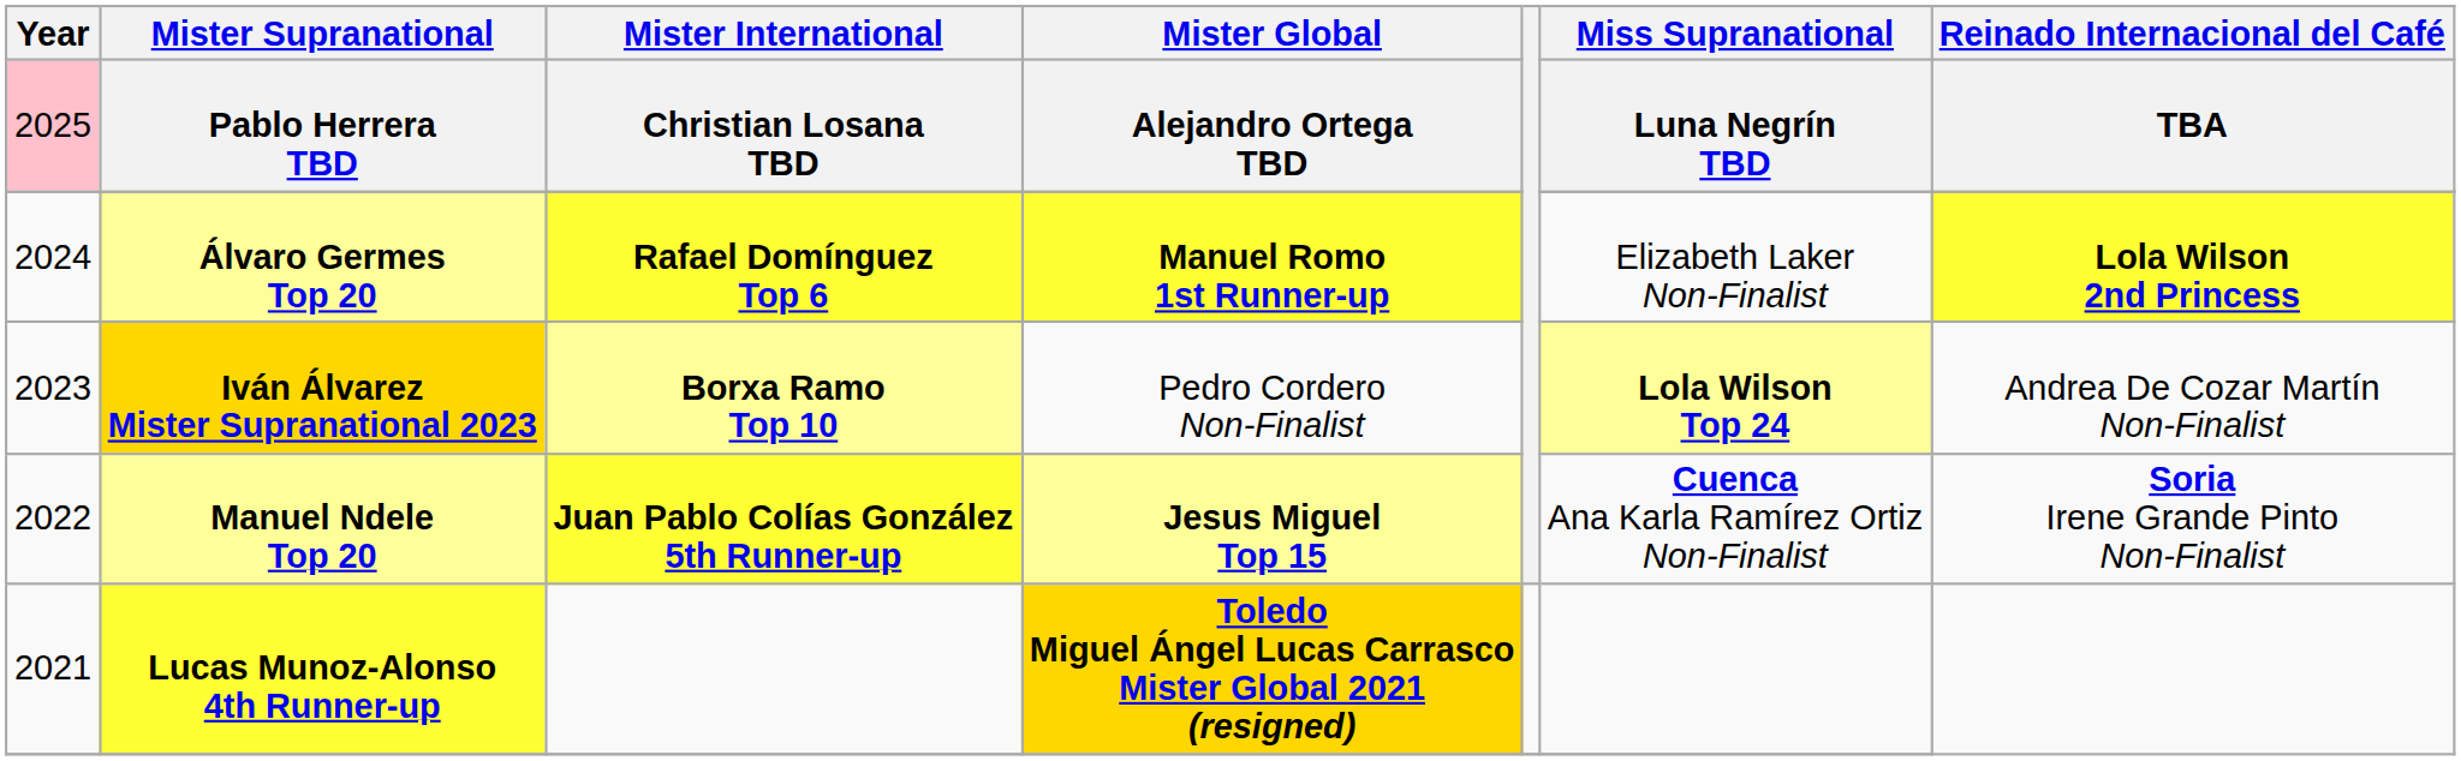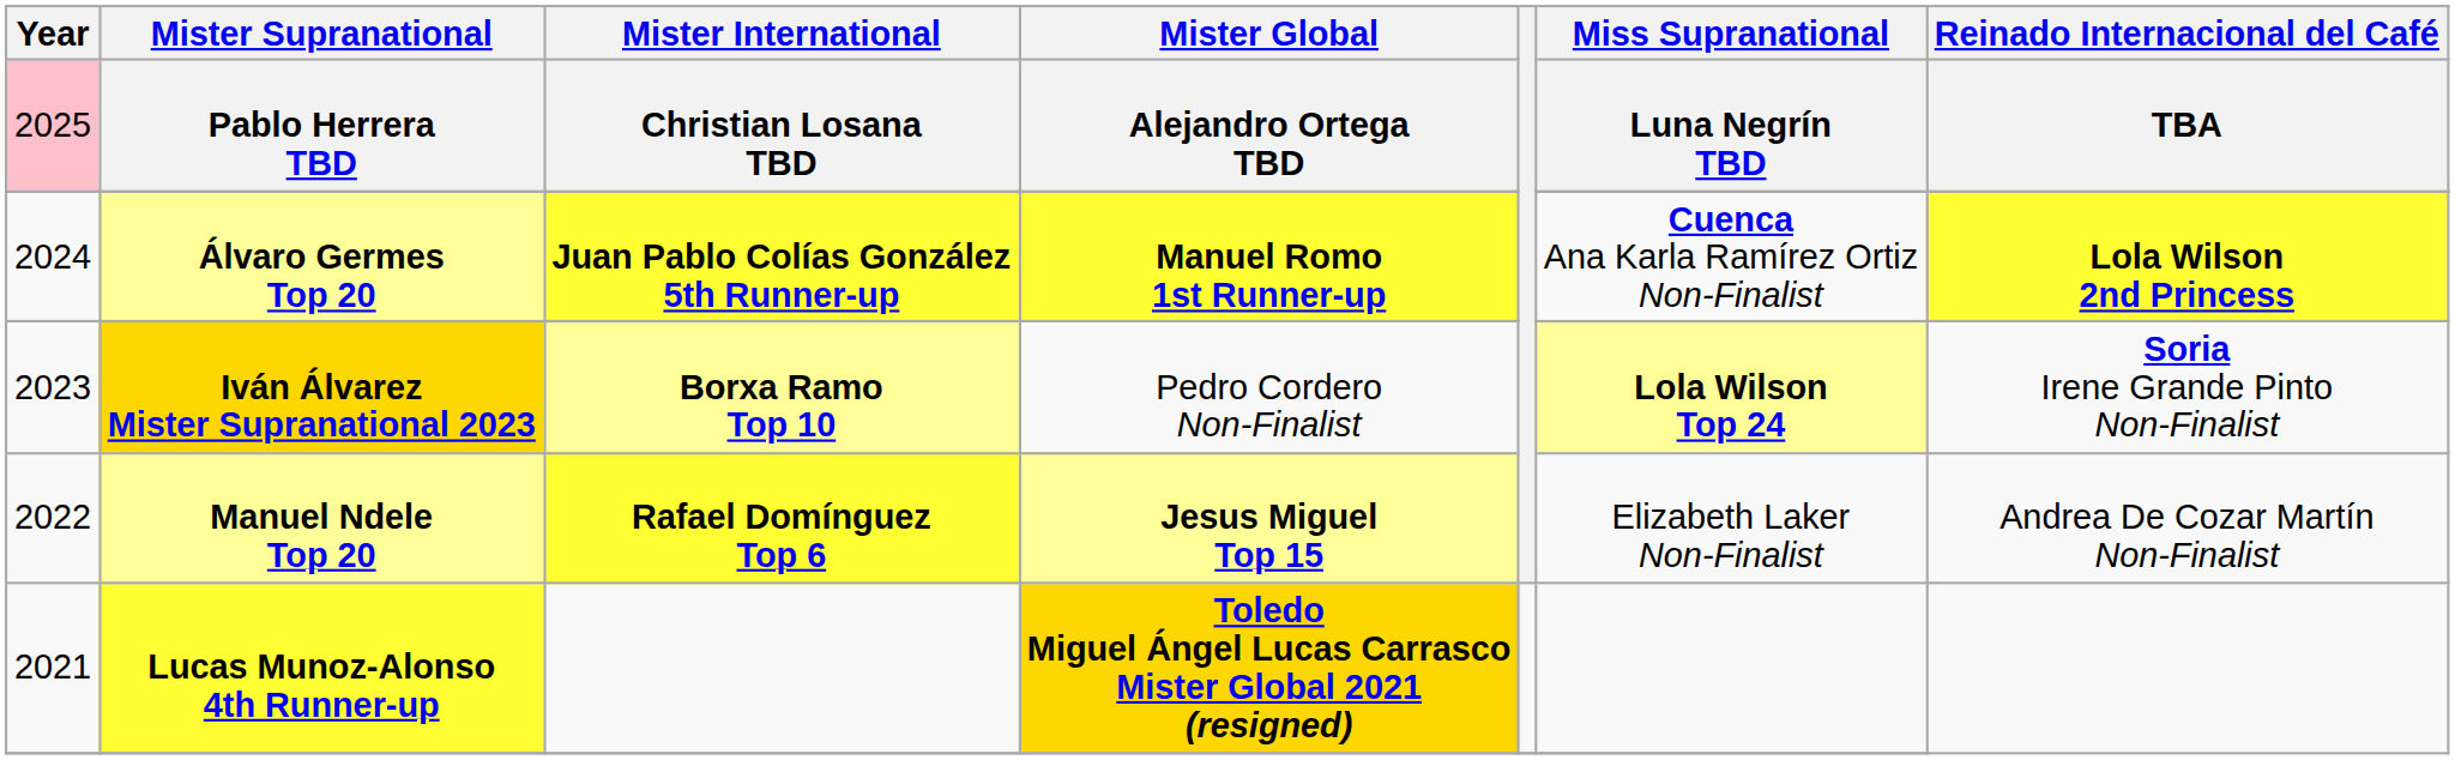 <table class="wikitable" style="font-size: 85%; text-align:center">
 <tr>
 <th>Year</th>
 <th><a href='#'>Mister Supranational</a></th>
 <th><a href='#'>Mister International</a></th>
 <th><a href='#'>Mister Global</a></th>
 <th rowspan="6"></th>
 <th><a href='#'>Miss Supranational</a></th>
 <th><a href='#'>Reinado Internacional del Café</a></th>
 </tr>
 <tr>
 <td style="background: pink;">2025</td>
 <th><br>Pablo Herrera<br><a href='#'>TBD</a></th>
 <th><br>Christian Losana<br>TBD</th>
 <th><br>Alejandro Ortega<br>TBD</th>
 <th><br>Luna Negrín<br><a href='#'>TBD</a></th>
 <th>TBA</th>
 </tr>
 <tr>
 </tr>
 <tr>
 <td>2024</td>
 <th style="background-color:#FFFF99;"><br>Álvaro Germes<br><a href='#'>Top 20</a></th>
-<th style="background-color:#FFFF33;"><br>Rafael Domínguez<br><a href='#'>Top 6</a></th>
+<th style="background-color:#FFFF33;"><br>Juan Pablo Colías González<br><a href='#'>5th Runner-up</a></th>
 <td style="background-color:#FFFF33;"><strong></strong><br><strong>Manuel Romo<br><a href='#'>1st Runner-up</a></strong></td>
-<td><strong></strong><br>Elizabeth Laker<br><em>Non-Finalist</em></td>
+<td> <strong><a href='#'>Cuenca</a></strong> <br>Ana Karla Ramírez Ortiz<br><em>Non-Finalist</em></td>
 <th style="background-color:#FFFF33;"><br>Lola Wilson<br><a href='#'>2nd Princess</a></th>
 </tr>
 <tr>
 <td>2023</td>
 <th style="background-color:gold;"><br>Iván Álvarez<br><a href='#'>Mister Supranational 2023</a></th>
 <th style="background-color:#FFFF99;"><br>Borxa Ramo<br><a href='#'>Top 10</a></th>
 <td><strong></strong><br>Pedro Cordero<br><em>Non-Finalist</em></td>
 <th style="background-color:#FFFF99;"><br>Lola Wilson<br><a href='#'>Top 24</a></th>
-<td><strong></strong><br>Andrea De Cozar Martín<br><em>Non-Finalist</em></td>
+<td> <strong><a href='#'>Soria</a></strong><br>Irene Grande Pinto<br><em>Non-Finalist</em></td>
 </tr>
 <tr>
 <td>2022</td>
 <th style="background-color:#FFFF99;"><br>Manuel Ndele<br><a href='#'>Top 20</a></th>
-<th style="background-color:#FFFF33;"><br>Juan Pablo Colías González<br><a href='#'>5th Runner-up</a></th>
+<th style="background-color:#FFFF33;"><br>Rafael Domínguez<br><a href='#'>Top 6</a></th>
 <th style="background-color:#FFFF99;"><br>Jesus Miguel<br><a href='#'>Top 15</a></th>
-<td> <strong><a href='#'>Cuenca</a></strong> <br>Ana Karla Ramírez Ortiz<br><em>Non-Finalist</em></td>
-<td> <strong><a href='#'>Soria</a></strong><br>Irene Grande Pinto<br><em>Non-Finalist</em></td>
+<td><strong></strong><br>Elizabeth Laker<br><em>Non-Finalist</em></td>
+<td><strong></strong><br>Andrea De Cozar Martín<br><em>Non-Finalist</em></td>
 </tr>
 <tr>
 <td>2021</td>
 <th style="background-color:#FFFF33;"><br>Lucas Munoz-Alonso<br><a href='#'>4th Runner-up</a></th>
 <td></td>
 <th style="background-color:gold;"><a href='#'>Toledo</a><br>Miguel Ángel Lucas Carrasco<br><a href='#'>Mister Global 2021</a><br><em>(resigned)</em></th>
 <td></td>
 <td></td>
 </tr>
 <tr>
 </tr>
 </table>
